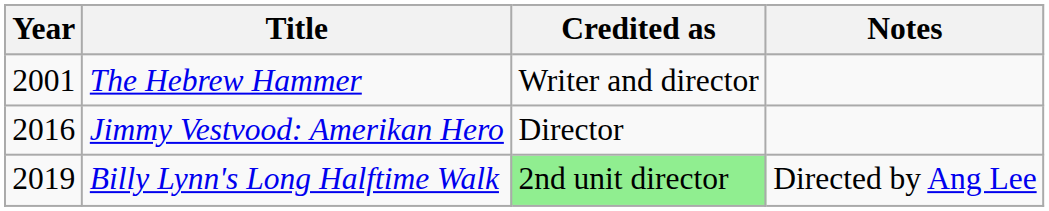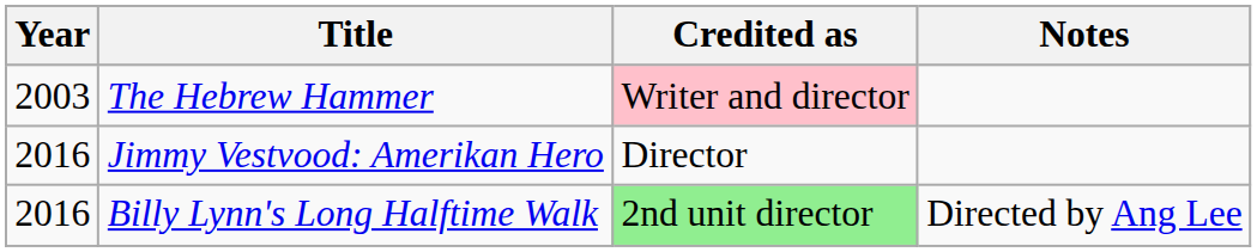 <table class="wikitable">
 <tr style="background:#ccc; text-align:center;">
 <th scope="col">Year</th>
 <th scope="col">Title</th>
 <th scope="col">Credited as</th>
 <th scope="col">Notes</th>
 </tr>
 <tr>
-<td>2001</td>
+<td>2003</td>
 <td><em><a href='#'>The Hebrew Hammer</a></em></td>
-<td>Writer and director</td>
+<td style="background: pink;">Writer and director</td>
 <td></td>
 </tr>
 <tr>
 <td>2016</td>
 <td><em><a href='#'>Jimmy Vestvood: Amerikan Hero</a></em></td>
 <td>Director</td>
 <td></td>
 </tr>
 <tr>
-<td>2019</td>
+<td>2016</td>
 <td><em><a href='#'>Billy Lynn's Long Halftime Walk</a></em></td>
 <td style="background: lightgreen;">2nd unit director</td>
 <td>Directed by <a href='#'>Ang Lee</a></td>
 </tr>
 </table>
